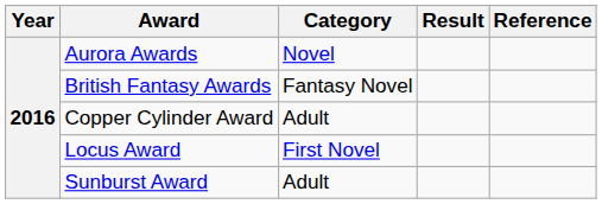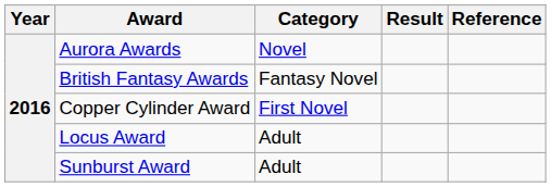 <table class="wikitable sortable">
 <tr>
 <th>Year</th>
 <th>Award</th>
 <th>Category</th>
 <th>Result</th>
 <th>Reference</th>
 </tr>
 <tr>
 <th rowspan="5">2016</th>
 <td><a href='#'>Aurora Awards</a></td>
 <td><a href='#'>Novel</a></td>
 <td></td>
 <td></td>
 </tr>
 <tr>
 <td><a href='#'>British Fantasy Awards</a></td>
 <td>Fantasy Novel</td>
 <td></td>
 <td></td>
 </tr>
 <tr>
 <td>Copper Cylinder Award</td>
-<td>Adult</td>
+<td><a href='#'>First Novel</a></td>
 <td></td>
 <td></td>
 </tr>
 <tr>
 <td><a href='#'>Locus Award</a></td>
-<td><a href='#'>First Novel</a></td>
+<td>Adult</td>
 <td></td>
 <td></td>
 </tr>
 <tr>
 <td><a href='#'>Sunburst Award</a></td>
 <td>Adult</td>
 <td></td>
 <td></td>
 </tr>
 </table>
